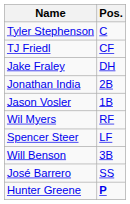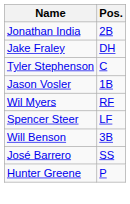 <table class="wikitable">
 <tr>
 <th>Name</th>
 <th>Pos.</th>
 </tr>
 <tr>
-<td><a href='#'>Tyler Stephenson</a></td>
-<td><a href='#'>C</a></td>
-</tr>
-<tr>
-<td><a href='#'>TJ Friedl</a></td>
-<td><a href='#'>CF</a></td>
+<td><a href='#'>Jonathan India</a></td>
+<td><a href='#'>2B</a></td>
 </tr>
 <tr>
 <td><a href='#'>Jake Fraley</a></td>
 <td><a href='#'>DH</a></td>
 </tr>
 <tr>
-<td><a href='#'>Jonathan India</a></td>
-<td><a href='#'>2B</a></td>
+<td><a href='#'>Tyler Stephenson</a></td>
+<td><a href='#'>C</a></td>
 </tr>
 <tr>
 <td><a href='#'>Jason Vosler</a></td>
 <td><a href='#'>1B</a></td>
 </tr>
 <tr>
 <td><a href='#'>Wil Myers</a></td>
 <td><a href='#'>RF</a></td>
 </tr>
 <tr>
 <td><a href='#'>Spencer Steer</a></td>
 <td><a href='#'>LF</a></td>
 </tr>
 <tr>
 <td><a href='#'>Will Benson</a></td>
 <td><a href='#'>3B</a></td>
 </tr>
 <tr>
 <td><a href='#'>José Barrero</a></td>
 <td><a href='#'>SS</a></td>
 </tr>
 <tr>
 <td><a href='#'>Hunter Greene</a></td>
-<td><strong><a href='#'>P</a></strong></td>
+<td><a href='#'>P</a></td>
 </tr>
 </table>
